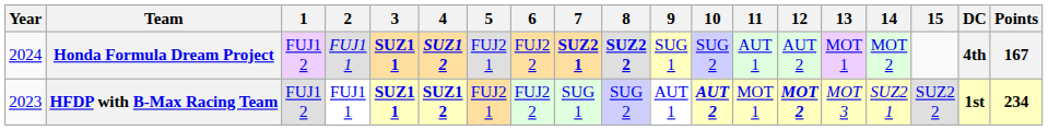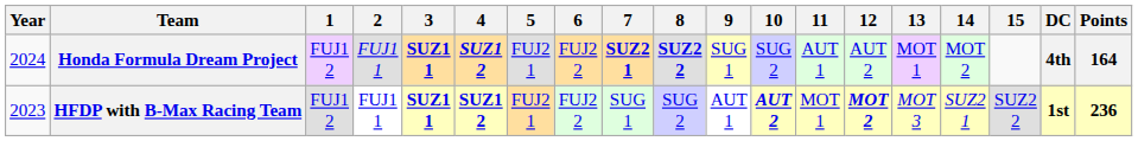 <table class="wikitable" style="text-align:center; font-size:85%">
 <tr>
 <th>Year</th>
 <th>Team</th>
 <th>1</th>
 <th>2</th>
 <th>3</th>
 <th>4</th>
 <th>5</th>
 <th>6</th>
 <th>7</th>
 <th>8</th>
 <th>9</th>
 <th>10</th>
 <th>11</th>
 <th>12</th>
 <th>13</th>
 <th>14</th>
 <th>15</th>
 <th>DC</th>
 <th>Points</th>
 </tr>
 <tr>
 <td><a href='#'>2024</a></td>
 <th nowrap><a href='#'>Honda Formula Dream Project</a></th>
 <td style="background:#efcfff;"><a href='#'>FUJ1<br>2</a><br></td>
 <td style="background:#dfdfdf;"><em><a href='#'>FUJ1<br>1</a></em><br></td>
 <td style="background:#ffdf9f;"><strong><a href='#'>SUZ1<br>1</a></strong><br></td>
 <td style="background:#ffdf9f;"><strong><em><a href='#'>SUZ1<br>2</a></em></strong><br></td>
 <td style="background:#dfdfdf;"><a href='#'>FUJ2<br>1</a> <br></td>
 <td style="background:#ffdf9f;"><a href='#'>FUJ2<br>2</a> <br></td>
 <td style="background:#ffdf9f;"><strong><a href='#'>SUZ2<br>1</a></strong><br></td>
 <td style="background:#dfdfdf;"><strong><a href='#'>SUZ2<br>2</a></strong><br></td>
 <td style="background:#ffffbf;"><a href='#'>SUG<br>1</a><br></td>
 <td style="background:#cfcfff;"><a href='#'>SUG<br>2</a><br></td>
 <td style="background:#dfffdf;"><a href='#'>AUT<br>1</a><br></td>
 <td style="background:#dfffdf;"><a href='#'>AUT<br>2</a><br></td>
 <td style="background:#efcfff;"><a href='#'>MOT<br>1</a><br></td>
 <td style="background:#dfffdf;"><a href='#'>MOT<br>2</a><br></td>
 <td></td>
 <th>4th</th>
-<th>167</th>
+<th>164</th>
 </tr>
 <tr>
 <td><a href='#'>2023</a></td>
 <th nowrap><a href='#'>HFDP</a> with <a href='#'>B-Max Racing Team</a></th>
 <td style="background:#DFDFDF;"><a href='#'>FUJ1<br>2</a><br></td>
 <td style="background:#FFFFFF;"><a href='#'>FUJ1<br>1</a><br></td>
 <td style="background:#FFFFBF;"><strong><a href='#'>SUZ1<br>1</a></strong><br></td>
 <td style="background:#FFFFBF;"><strong><a href='#'>SUZ1<br>2</a></strong><br></td>
 <td style="background:#FFDF9F;"><a href='#'>FUJ2<br>1</a><br></td>
 <td style="background:#DFFFDF;"><a href='#'>FUJ2<br>2</a><br></td>
 <td style="background:#DFFFDF;"><a href='#'>SUG<br>1</a><br></td>
 <td style="background:#CFCFFF;"><a href='#'>SUG<br>2</a><br></td>
 <td style="background:#FFFFFF;"><a href='#'>AUT<br>1</a><br></td>
 <td style="background:#FFFFBF;"><strong><em><a href='#'>AUT<br>2</a></em></strong><br></td>
 <td style="background:#FFFFBF;"><a href='#'>MOT<br>1</a><br></td>
 <td style="background:#FFFFBF;"><strong><em><a href='#'>MOT<br>2</a></em><br></strong></td>
 <td style="background:#FFFFBF;"><em><a href='#'>MOT<br>3</a></em><br></td>
 <td style="background:#FFFFBF;"><em><a href='#'>SUZ2<br>1</a></em><br></td>
 <td style="background:#DFDFDF;"><a href='#'>SUZ2<br>2</a><br></td>
 <th style="background:#FFFFBF;">1st</th>
-<th style="background:#FFFFBF;">234</th>
+<th style="background:#FFFFBF;">236</th>
 </tr>
 </table>
